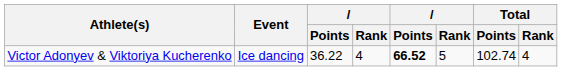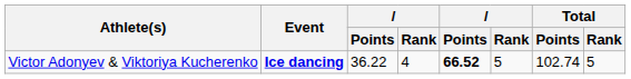 <table class="wikitable">
 <tr>
 <th rowspan="2">Athlete(s)</th>
 <th rowspan="2">Event</th>
 <th colspan="2">/</th>
 <th colspan="2">/</th>
 <th colspan="2">Total</th>
 </tr>
 <tr>
 <th>Points</th>
 <th>Rank</th>
 <th>Points</th>
 <th>Rank</th>
 <th>Points</th>
 <th>Rank</th>
 </tr>
 <tr>
 <td><a href='#'>Victor Adonyev</a> & <a href='#'>Viktoriya Kucherenko</a></td>
-<td><a href='#'>Ice dancing</a></td>
+<td><strong><a href='#'>Ice dancing</a></strong></td>
 <td>36.22</td>
 <td>4</td>
 <td><strong>66.52</strong></td>
 <td>5</td>
 <td>102.74</td>
-<td>4</td>
+<td>5</td>
 </tr>
 </table>
